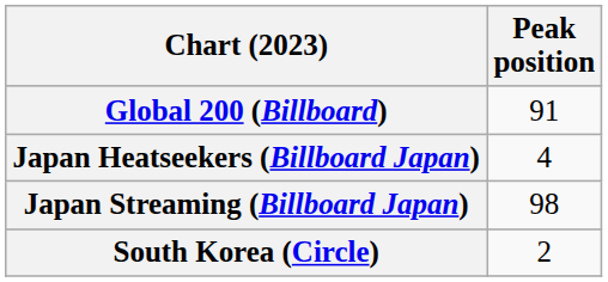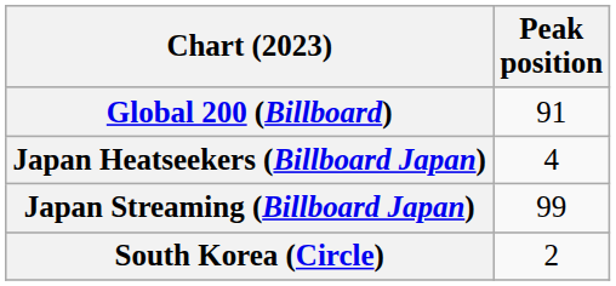 <table class="wikitable sortable plainrowheaders" style="text-align:center">
 <tr>
 <th scope="col">Chart (2023)</th>
 <th scope="col">Peak<br>position</th>
 </tr>
 <tr>
 <th scope="row"><a href='#'>Global 200</a> (<em><a href='#'>Billboard</a></em>)</th>
 <td>91</td>
 </tr>
 <tr>
 <th scope="row">Japan Heatseekers (<em><a href='#'>Billboard Japan</a></em>)</th>
 <td>4</td>
 </tr>
 <tr>
 <th scope="row">Japan Streaming (<em><a href='#'>Billboard Japan</a></em>)</th>
-<td>98</td>
+<td>99</td>
 </tr>
 <tr>
 <th scope="row">South Korea (<a href='#'>Circle</a>)</th>
 <td>2</td>
 </tr>
 </table>
